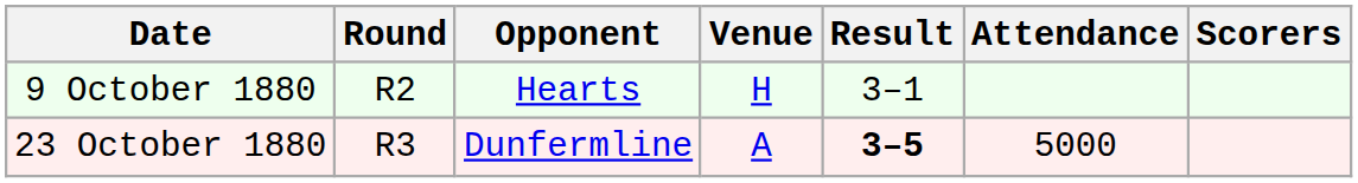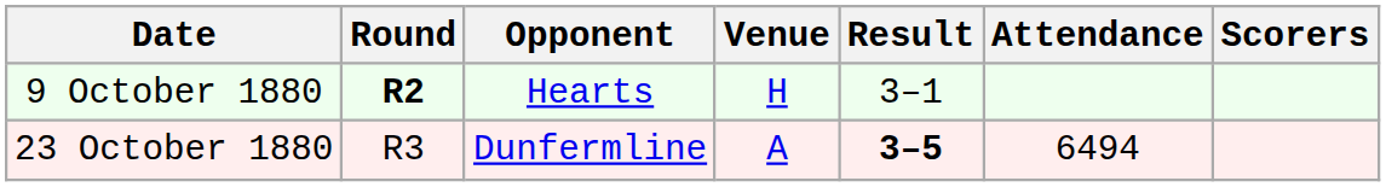 <table class="wikitable sortable" style="font-size:100%; text-align:center">
 <tr>
 <th>Date</th>
 <th>Round</th>
 <th>Opponent</th>
 <th>Venue</th>
 <th>Result</th>
 <th>Attendance</th>
 <th>Scorers</th>
 </tr>
 <tr bgcolor = "#eeffee">
 <td>9 October 1880</td>
-<td>R2</td>
+<td><strong>R2</strong></td>
 <td><a href='#'>Hearts</a></td>
 <td><a href='#'>H</a></td>
 <td>3–1</td>
 <td></td>
 <td></td>
 </tr>
 <tr bgcolor = "#ffEEEE">
 <td>23 October 1880</td>
 <td>R3</td>
 <td><a href='#'>Dunfermline</a></td>
 <td><a href='#'>A</a></td>
 <td><strong>3–5</strong></td>
-<td>5000</td>
+<td>6494</td>
 <td></td>
 </tr>
 </table>
